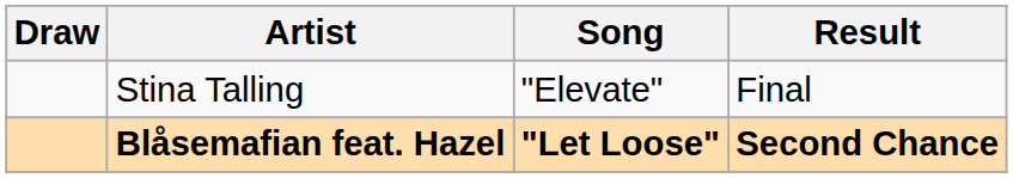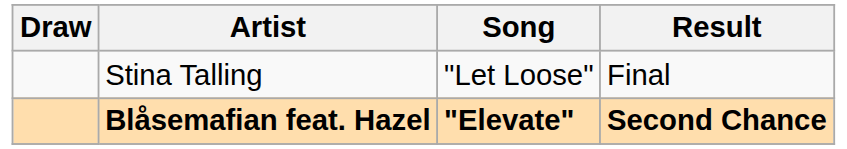 <table class="sortable wikitable" style="margin: 1em auto 1em auto;">
 <tr>
 <th scope="col">Draw</th>
 <th scope="col">Artist</th>
 <th scope="col">Song</th>
 <th scope="col">Result</th>
 </tr>
 <tr>
 <td></td>
 <td>Stina Talling</td>
-<td>"Elevate"</td>
+<td>"Let Loose"</td>
 <td>Final</td>
 </tr>
 <tr style="background: navajowhite; font-weight: bold;">
 <td></td>
 <td>Blåsemafian feat. Hazel</td>
-<td>"Let Loose"</td>
+<td>"Elevate"</td>
 <td>Second Chance</td>
 </tr>
 </table>
